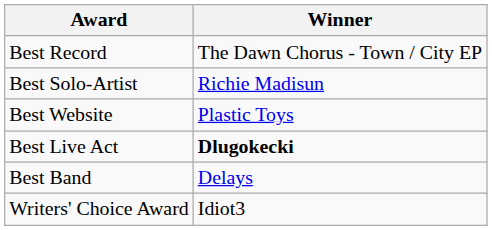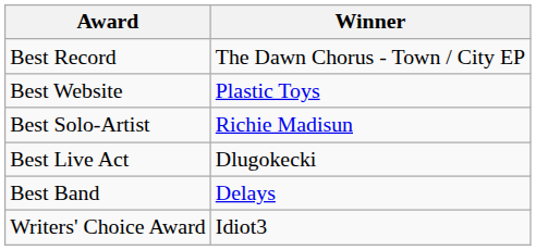 <table class="wikitable">
 <tr>
 <th>Award</th>
 <th>Winner</th>
 </tr>
 <tr>
 <td>Best Record</td>
 <td>The Dawn Chorus - Town / City EP</td>
 </tr>
 <tr>
+<td>Best Website</td>
+<td><a href='#'>Plastic Toys</a></td>
+</tr>
+<tr>
 <td>Best Solo-Artist</td>
 <td><a href='#'>Richie Madisun</a></td>
 </tr>
 <tr>
-<td>Best Website</td>
-<td><a href='#'>Plastic Toys</a></td>
-</tr>
-<tr>
 <td>Best Live Act</td>
-<td><strong>Dlugokecki</strong></td>
+<td>Dlugokecki</td>
 </tr>
 <tr>
 <td>Best Band</td>
 <td><a href='#'>Delays</a></td>
 </tr>
 <tr>
 <td>Writers' Choice Award</td>
 <td>Idiot3</td>
 </tr>
 </table>
